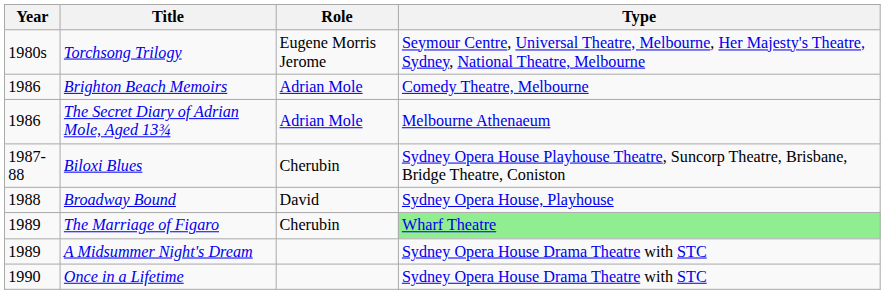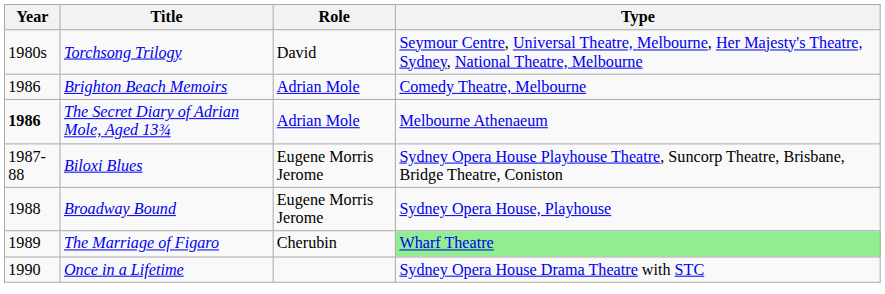 <table class="wikitable">
 <tr>
 <th>Year</th>
 <th>Title</th>
 <th>Role</th>
 <th>Type</th>
 </tr>
 <tr>
 <td>1980s</td>
 <td><em><a href='#'>Torchsong Trilogy</a></em></td>
-<td>Eugene Morris Jerome</td>
+<td>David</td>
 <td><a href='#'>Seymour Centre</a>, <a href='#'>Universal Theatre, Melbourne</a>, <a href='#'>Her Majesty's Theatre, Sydney</a>, <a href='#'>National Theatre, Melbourne</a></td>
 </tr>
 <tr>
 <td>1986</td>
 <td><em><a href='#'>Brighton Beach Memoirs</a></em></td>
 <td><a href='#'>Adrian Mole</a></td>
 <td><a href='#'>Comedy Theatre, Melbourne</a></td>
 </tr>
 <tr>
-<td>1986</td>
+<td><strong>1986</strong></td>
 <td><em><a href='#'>The Secret Diary of Adrian Mole, Aged 13¾</a></em></td>
 <td><a href='#'>Adrian Mole</a></td>
 <td><a href='#'>Melbourne Athenaeum</a></td>
 </tr>
 <tr>
 <td>1987-88</td>
 <td><em><a href='#'>Biloxi Blues</a></em></td>
-<td>Cherubin</td>
+<td>Eugene Morris Jerome</td>
 <td><a href='#'>Sydney Opera House Playhouse Theatre</a>, Suncorp Theatre, Brisbane, Bridge Theatre, Coniston</td>
 </tr>
 <tr>
 <td>1988</td>
 <td><em><a href='#'>Broadway Bound</a></em></td>
-<td>David</td>
+<td>Eugene Morris Jerome</td>
 <td><a href='#'>Sydney Opera House, Playhouse</a></td>
 </tr>
 <tr>
 <td>1989</td>
 <td><em><a href='#'>The Marriage of Figaro</a></em></td>
 <td>Cherubin</td>
 <td style="background: lightgreen;"><a href='#'>Wharf Theatre</a></td>
 </tr>
 <tr>
-<td>1989</td>
-<td><em><a href='#'>A Midsummer Night's Dream</a></em></td>
-<td></td>
-<td><a href='#'>Sydney Opera House Drama Theatre</a> with <a href='#'>STC</a></td>
-</tr>
-<tr>
 <td>1990</td>
 <td><em><a href='#'>Once in a Lifetime</a></em></td>
 <td></td>
 <td><a href='#'>Sydney Opera House Drama Theatre</a> with <a href='#'>STC</a></td>
 </tr>
 </table>
